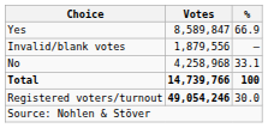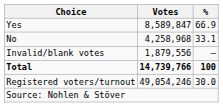 <table class=wikitable style=text-align:right>
 <tr>
 <th>Choice</th>
 <th>Votes</th>
 <th>%</th>
 </tr>
 <tr>
 <td align=left>Yes</td>
 <td>8,589,847</td>
 <td>66.9</td>
 </tr>
 <tr>
+<td align=left>No</td>
+<td>4,258,968</td>
+<td>33.1</td>
+</tr>
+<tr>
 <td align=left>Invalid/blank votes</td>
 <td>1,879,556</td>
 <td>–</td>
-</tr>
-<tr>
-<td align=left>No</td>
-<td>4,258,968</td>
-<td>33.1</td>
 </tr>
 <tr>
 <td align=left><strong>Total</strong></td>
 <td><strong>14,739,766</strong></td>
 <td><strong>100</strong></td>
 </tr>
 <tr>
 <td align=left>Registered voters/turnout</td>
-<td><strong>49,054,246</strong></td>
+<td>49,054,246</td>
 <td>30.0</td>
 </tr>
 <tr>
 <td align=left colspan=3>Source: Nohlen & Stöver</td>
 </tr>
 </table>
